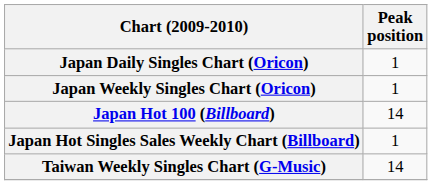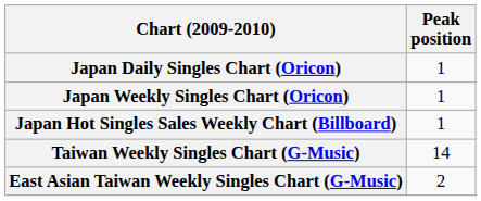 <table class="wikitable sortable plainrowheaders">
 <tr>
 <th>Chart (2009-2010)</th>
 <th>Peak<br>position</th>
 </tr>
 <tr>
 <th scope="row">Japan Daily Singles Chart (<a href='#'>Oricon</a>)</th>
 <td align="center">1</td>
 </tr>
 <tr>
 <th scope="row">Japan Weekly Singles Chart (<a href='#'>Oricon</a>)</th>
 <td align="center">1</td>
 </tr>
 <tr>
-<th scope="row"><a href='#'>Japan Hot 100</a> (<em><a href='#'>Billboard</a></em>)</th>
-<td style="text-align:center;">14</td>
-</tr>
-<tr>
 <th scope="row">Japan Hot Singles Sales Weekly Chart (<a href='#'>Billboard</a>)</th>
 <td align="center">1</td>
 </tr>
 <tr>
 <th scope="row">Taiwan Weekly Singles Chart (<a href='#'>G-Music</a>)</th>
 <td align="center">14</td>
 </tr>
 <tr>
+<th scope="row">East Asian Taiwan Weekly Singles Chart (<a href='#'>G-Music</a>)</th>
+<td align="center">2</td>
+</tr>
+<tr>
 </tr>
 </table>
